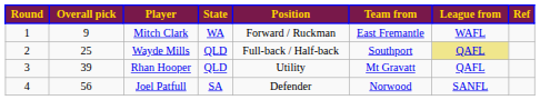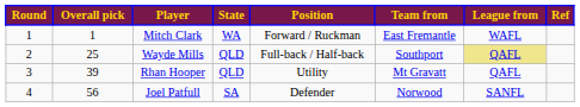 <table class="wikitable" style="text-align:center; font-size:100%; width:60%;">
 <tr style="color:gold;">
 <th style="background:#78184A; border: solid blue 2px;">Round</th>
 <th style="background:#78184A; border: solid blue 2px;">Overall pick</th>
 <th style="background:#78184A; border: solid blue 2px;">Player</th>
 <th style="background:#78184A; border: solid blue 2px;">State</th>
 <th style="background:#78184A; border: solid blue 2px;">Position</th>
 <th style="background:#78184A; border: solid blue 2px;">Team from</th>
 <th style="background:#78184A; border: solid blue 2px;">League from</th>
 <th style="background:#78184A; border: solid blue 2px;">Ref</th>
 </tr>
 <tr>
 <td>1</td>
-<td>9</td>
+<td>1</td>
 <td><a href='#'>Mitch Clark</a></td>
 <td><a href='#'>WA</a></td>
 <td>Forward / Ruckman</td>
 <td><a href='#'>East Fremantle</a></td>
 <td><a href='#'>WAFL</a></td>
 <td></td>
 </tr>
 <tr>
 <td>2</td>
 <td>25</td>
 <td><a href='#'>Wayde Mills</a></td>
 <td><a href='#'>QLD</a></td>
 <td>Full-back / Half-back</td>
 <td><a href='#'>Southport</a></td>
 <td style="background: khaki;"><a href='#'>QAFL</a></td>
 <td></td>
 </tr>
 <tr>
 <td>3</td>
 <td>39</td>
 <td><a href='#'>Rhan Hooper</a></td>
 <td><a href='#'>QLD</a></td>
 <td>Utility</td>
 <td><a href='#'>Mt Gravatt</a></td>
 <td><a href='#'>QAFL</a></td>
 <td></td>
 </tr>
 <tr>
 <td>4</td>
 <td>56</td>
 <td><a href='#'>Joel Patfull</a></td>
 <td><a href='#'>SA</a></td>
 <td>Defender</td>
 <td><a href='#'>Norwood</a></td>
 <td><a href='#'>SANFL</a></td>
 <td></td>
 </tr>
 </table>
